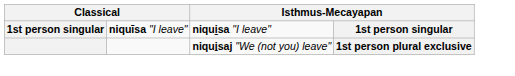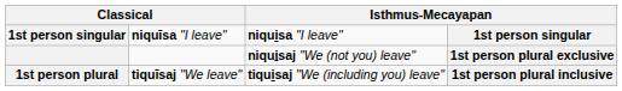 <table class="wikitable">
 <tr>
 <th colspan="2">Classical</th>
 <th colspan="2">Isthmus-Mecayapan</th>
 </tr>
 <tr>
 <th>1st person singular</th>
 <td><strong>niquīsa</strong> <em>"I leave"</em></td>
 <td><strong>niqui̱sa</strong> <em>"I leave"</em></td>
 <th>1st person singular</th>
 </tr>
 <tr>
 <th></th>
 <td></td>
 <td><strong>niqui̱saj</strong> <em>"We (not you) leave"</em></td>
 <th>1st person plural exclusive</th>
 </tr>
+<tr>
+<th>1st person plural</th>
+<td><strong>tiquīsaj</strong> <em>"We leave"</em></td>
+<td><strong>tiqui̱saj</strong> <em>"We (including you) leave"</em></td>
+<th>1st person plural inclusive</th>
+</tr>
 </table>
